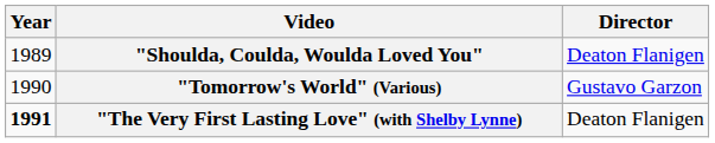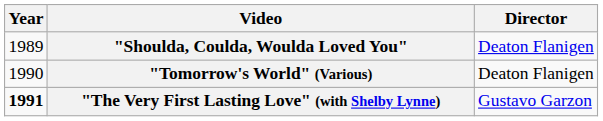 <table class="wikitable plainrowheaders">
 <tr>
 <th>Year</th>
 <th style="width:24em;">Video</th>
 <th>Director</th>
 </tr>
 <tr>
 <td>1989</td>
 <th scope="row">"Shoulda, Coulda, Woulda Loved You"</th>
 <td><a href='#'>Deaton Flanigen</a></td>
 </tr>
 <tr>
 <td>1990</td>
 <th scope="row">"Tomorrow's World" <small>(Various)</small></th>
-<td><a href='#'>Gustavo Garzon</a></td>
+<td>Deaton Flanigen</td>
 </tr>
 <tr>
 <td><strong>1991</strong></td>
 <th scope="row">"The Very First Lasting Love" <small>(with <a href='#'>Shelby Lynne</a>)</small></th>
-<td>Deaton Flanigen</td>
+<td><a href='#'>Gustavo Garzon</a></td>
 </tr>
 </table>
